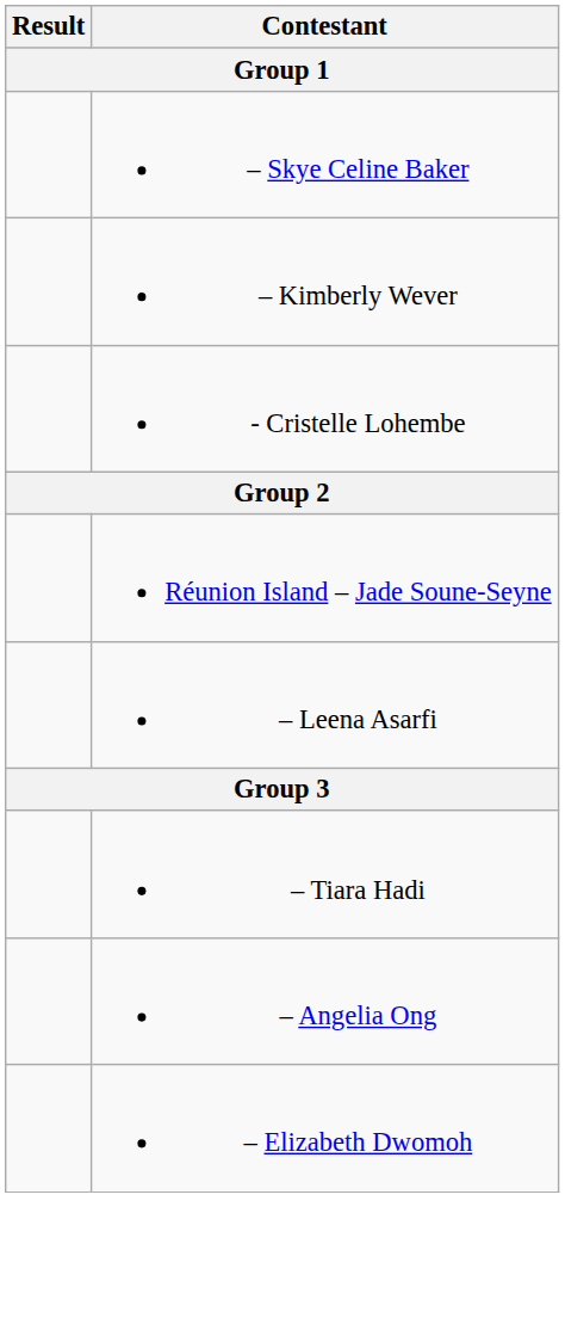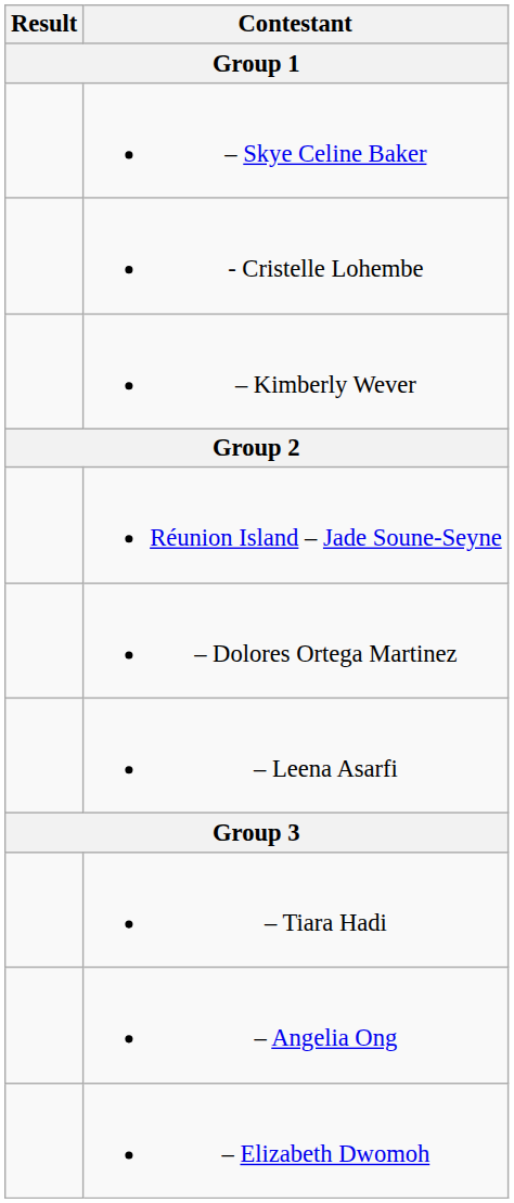 <table class="wikitable" style="text-align:center;">
 <tr>
 <th>Result</th>
 <th>Contestant</th>
 </tr>
 <tr>
 <th colspan=2>Group 1</th>
 </tr>
 <tr>
 <td></td>
 <td><br><ul><li> – <a href='#'>Skye Celine Baker</a></li></ul></td>
 </tr>
 <tr>
 <td></td>
-<td><br><ul><li>  – Kimberly Wever</li></ul></td>
+<td><br><ul><li> - Cristelle Lohembe</li></ul></td>
 </tr>
 <tr>
 <td></td>
-<td><br><ul><li> - Cristelle Lohembe</li></ul></td>
+<td><br><ul><li>  – Kimberly Wever</li></ul></td>
 </tr>
 <tr>
 <th colspan=2>Group 2</th>
 </tr>
 <tr>
 <td></td>
 <td><br><ul><li> <a href='#'>Réunion Island</a> – <a href='#'>Jade Soune-Seyne</a></li></ul></td>
+</tr>
+<tr>
+<td></td>
+<td><br><ul><li> – Dolores Ortega Martinez</li></ul></td>
 </tr>
 <tr>
 <td></td>
 <td><br><ul><li> – Leena Asarfi</li></ul></td>
 </tr>
 <tr>
 <th colspan=2>Group 3</th>
 </tr>
 <tr>
 <td></td>
 <td><br><ul><li> – Tiara Hadi</li></ul></td>
 </tr>
 <tr>
 <td></td>
 <td><br><ul><li> – <a href='#'>Angelia Ong</a></li></ul></td>
 </tr>
 <tr>
 <td></td>
 <td><br><ul><li> – <a href='#'>Elizabeth Dwomoh</a></li></ul></td>
 </tr>
 </table>
